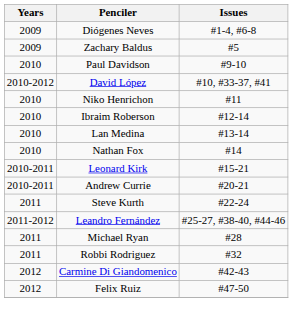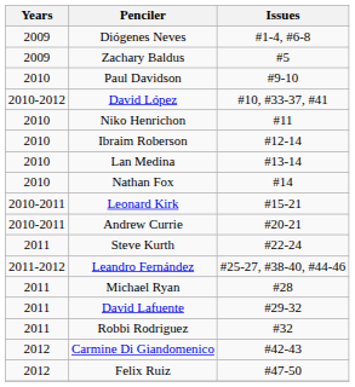 <table class="wikitable" style="vertical-align:text-top">
 <tr>
 <th>Years</th>
 <th>Penciler</th>
 <th>Issues</th>
 </tr>
 <tr>
 <td align="center">2009</td>
 <td align="center">Diógenes Neves</td>
 <td align="center">#1-4, #6-8</td>
 </tr>
 <tr>
 <td align="center">2009</td>
 <td align="center">Zachary Baldus</td>
 <td align="center">#5</td>
 </tr>
 <tr>
 <td align="center">2010</td>
 <td align="center">Paul Davidson</td>
 <td align="center">#9-10</td>
 </tr>
 <tr>
 <td align="center">2010-2012</td>
 <td align="center"><a href='#'>David López</a></td>
 <td align="center">#10, #33-37, #41</td>
 </tr>
 <tr>
 <td align="center">2010</td>
 <td align="center">Niko Henrichon</td>
 <td align="center">#11</td>
 </tr>
 <tr>
 <td align="center">2010</td>
 <td align="center">Ibraim Roberson</td>
 <td align="center">#12-14</td>
 </tr>
 <tr>
 <td align="center">2010</td>
 <td align="center">Lan Medina</td>
 <td align="center">#13-14</td>
 </tr>
 <tr>
 <td align="center">2010</td>
 <td align="center">Nathan Fox</td>
 <td align="center">#14</td>
 </tr>
 <tr>
 <td align="center">2010-2011</td>
 <td align="center"><a href='#'>Leonard Kirk</a></td>
 <td align="center">#15-21</td>
 </tr>
 <tr>
 <td align="center">2010-2011</td>
 <td align="center">Andrew Currie</td>
 <td align="center">#20-21</td>
 </tr>
 <tr>
 <td align="center">2011</td>
 <td align="center">Steve Kurth</td>
 <td align="center">#22-24</td>
 </tr>
 <tr>
 <td align="center">2011-2012</td>
 <td align="center"><a href='#'>Leandro Fernández</a></td>
 <td align="center">#25-27, #38-40, #44-46</td>
 </tr>
 <tr>
 <td align="center">2011</td>
 <td align="center">Michael Ryan</td>
 <td align="center">#28</td>
 </tr>
 <tr>
 <td align="center">2011</td>
+<td align="center"><a href='#'>David Lafuente</a></td>
+<td align="center">#29-32</td>
+</tr>
+<tr>
+<td align="center">2011</td>
 <td align="center">Robbi Rodriguez</td>
 <td align="center">#32</td>
 </tr>
 <tr>
 <td align="center">2012</td>
 <td align="center"><a href='#'>Carmine Di Giandomenico</a></td>
 <td align="center">#42-43</td>
 </tr>
 <tr>
 <td align="center">2012</td>
 <td align="center">Felix Ruiz</td>
 <td align="center">#47-50</td>
 </tr>
 <tr>
 </tr>
 </table>
